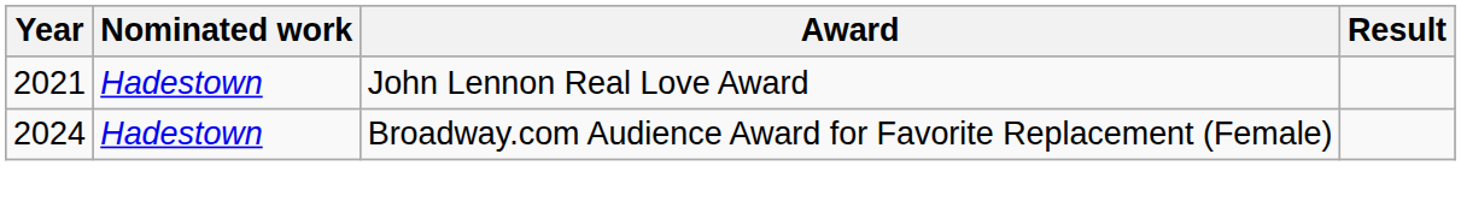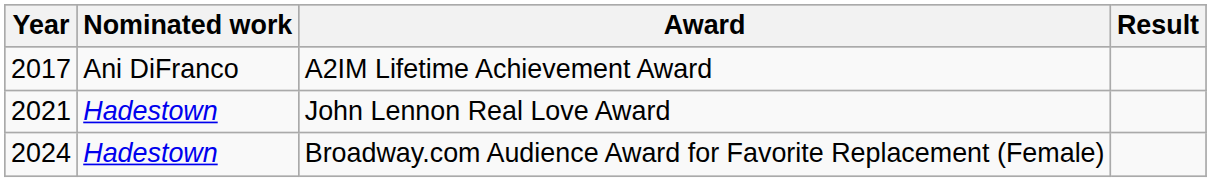 <table class="wikitable">
 <tr>
 <th>Year</th>
 <th>Nominated work</th>
 <th>Award</th>
 <th>Result</th>
+</tr>
+<tr>
+<td>2017</td>
+<td>Ani DiFranco</td>
+<td>A2IM Lifetime Achievement Award</td>
+<td></td>
 </tr>
 <tr>
 <td>2021</td>
 <td><em><a href='#'>Hadestown</a></em></td>
 <td>John Lennon Real Love Award</td>
 <td></td>
 </tr>
 <tr>
 <td>2024</td>
 <td><em><a href='#'>Hadestown</a></em></td>
 <td>Broadway.com Audience Award for Favorite Replacement (Female)</td>
 <td></td>
 </tr>
 </table>
